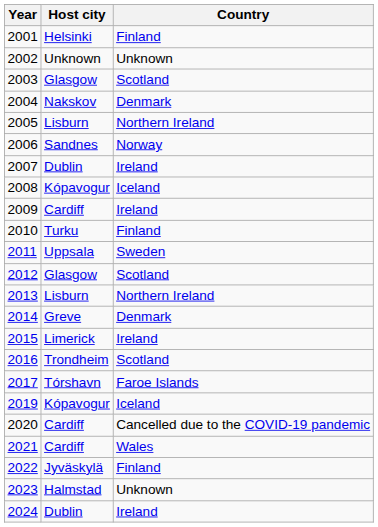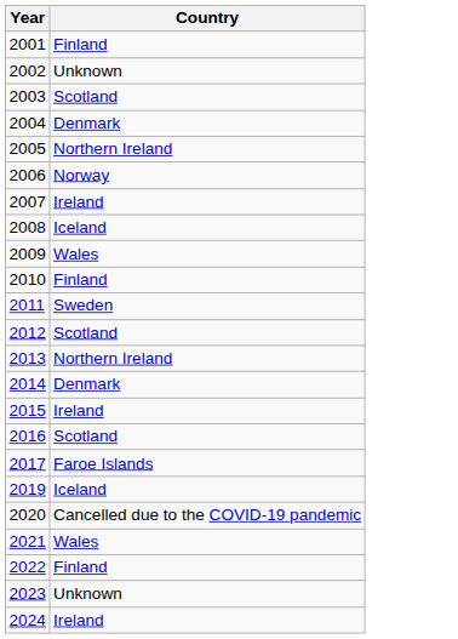 <table class="wikitable">
 <tr>
 <th>Year</th>
-<th>Host city</th>
 <th>Country</th>
 </tr>
 <tr>
 <td>2001</td>
-<td><a href='#'>Helsinki</a></td>
 <td> <a href='#'>Finland</a></td>
 </tr>
 <tr>
 <td>2002</td>
 <td>Unknown</td>
-<td>Unknown</td>
 </tr>
 <tr>
 <td>2003</td>
-<td><a href='#'>Glasgow</a></td>
 <td> <a href='#'>Scotland</a></td>
 </tr>
 <tr>
 <td>2004</td>
-<td><a href='#'>Nakskov</a></td>
 <td> <a href='#'>Denmark</a></td>
 </tr>
 <tr>
 <td>2005</td>
-<td><a href='#'>Lisburn</a></td>
 <td> <a href='#'>Northern Ireland</a></td>
 </tr>
 <tr>
 <td>2006</td>
-<td><a href='#'>Sandnes</a></td>
 <td> <a href='#'>Norway</a></td>
 </tr>
 <tr>
 <td>2007</td>
-<td><a href='#'>Dublin</a></td>
 <td> <a href='#'>Ireland</a></td>
 </tr>
 <tr>
 <td>2008</td>
-<td><a href='#'>Kópavogur</a></td>
 <td> <a href='#'>Iceland</a></td>
 </tr>
 <tr>
 <td>2009</td>
-<td><a href='#'>Cardiff</a></td>
-<td> <a href='#'>Ireland</a></td>
+<td> <a href='#'>Wales</a></td>
 </tr>
 <tr>
 <td>2010</td>
-<td><a href='#'>Turku</a></td>
 <td> <a href='#'>Finland</a></td>
 </tr>
 <tr>
 <td><a href='#'>2011</a></td>
-<td><a href='#'>Uppsala</a></td>
 <td> <a href='#'>Sweden</a></td>
 </tr>
 <tr>
 <td><a href='#'>2012</a></td>
-<td><a href='#'>Glasgow</a></td>
 <td> <a href='#'>Scotland</a></td>
 </tr>
 <tr>
 <td><a href='#'>2013</a></td>
-<td><a href='#'>Lisburn</a></td>
 <td> <a href='#'>Northern Ireland</a></td>
 </tr>
 <tr>
 <td><a href='#'>2014</a></td>
-<td><a href='#'>Greve</a></td>
 <td> <a href='#'>Denmark</a></td>
 </tr>
 <tr>
 <td><a href='#'>2015</a></td>
-<td><a href='#'>Limerick</a></td>
 <td> <a href='#'>Ireland</a></td>
 </tr>
 <tr>
 <td><a href='#'>2016</a></td>
-<td><a href='#'>Trondheim</a></td>
 <td> <a href='#'>Scotland</a></td>
 </tr>
 <tr>
 <td><a href='#'>2017</a></td>
-<td><a href='#'>Tórshavn</a></td>
 <td> <a href='#'>Faroe Islands</a></td>
 </tr>
 <tr>
 <td><a href='#'>2019</a></td>
-<td><a href='#'>Kópavogur</a></td>
 <td> <a href='#'>Iceland</a></td>
 </tr>
 <tr>
 <td>2020</td>
-<td><a href='#'>Cardiff</a></td>
 <td>Cancelled due to the <a href='#'>COVID-19 pandemic</a></td>
 </tr>
 <tr>
 <td><a href='#'>2021</a></td>
-<td><a href='#'>Cardiff</a></td>
 <td> <a href='#'>Wales</a></td>
 </tr>
 <tr>
 <td><a href='#'>2022</a></td>
-<td><a href='#'>Jyväskylä</a></td>
 <td> <a href='#'>Finland</a></td>
 </tr>
 <tr>
 <td><a href='#'>2023</a></td>
-<td><a href='#'>Halmstad</a></td>
 <td>Unknown</td>
 </tr>
 <tr>
 <td><a href='#'>2024</a></td>
-<td><a href='#'>Dublin</a></td>
 <td> <a href='#'>Ireland</a></td>
 </tr>
 </table>
